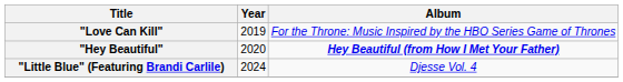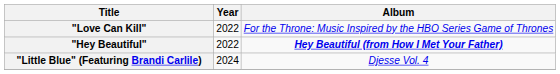 <table class="wikitable plainrowheaders" style="text-align:center;">
 <tr>
 <th scope="col"  style="width: 20em">Title</th>
 <th scope="col">Year</th>
 <th scope="col">Album</th>
 </tr>
 <tr>
 <th scope="row">"Love Can Kill"</th>
-<td>2019</td>
+<td>2022</td>
 <td><em><a href='#'>For the Throne: Music Inspired by the HBO Series Game of Thrones</a></em></td>
 </tr>
 <tr>
 <th scope="row">"Hey Beautiful"</th>
-<td>2020</td>
+<td>2022</td>
 <td><strong><em><a href='#'>Hey Beautiful (from How I Met Your Father)</a></em></strong></td>
 </tr>
 <tr>
 <th scope="row">"Little Blue" (Featuring <a href='#'>Brandi Carlile</a>)</th>
 <td>2024</td>
 <td><em><a href='#'>Djesse Vol. 4</a></em></td>
 </tr>
 <tr>
 </tr>
 </table>
